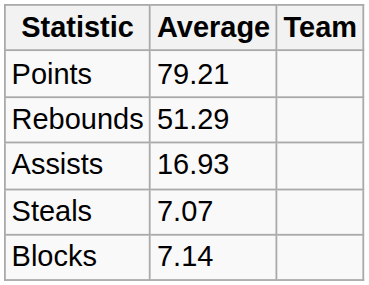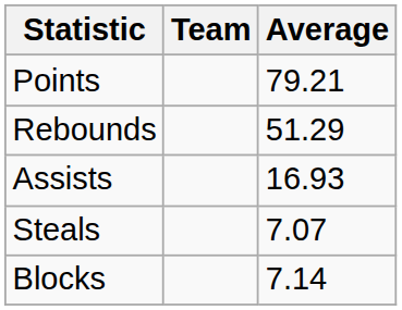 <table class=wikitable>
 <tr>
 <th>Statistic</th>
+<th>Team</th>
 <th>Average</th>
-<th>Team</th>
 </tr>
 <tr>
 <td>Points</td>
+<td></td>
 <td>79.21</td>
-<td></td>
 </tr>
 <tr>
 <td>Rebounds</td>
+<td></td>
 <td>51.29</td>
-<td></td>
 </tr>
 <tr>
 <td>Assists</td>
+<td></td>
 <td>16.93</td>
-<td></td>
 </tr>
 <tr>
 <td>Steals</td>
+<td></td>
 <td>7.07</td>
-<td></td>
 </tr>
 <tr>
 <td>Blocks</td>
+<td></td>
 <td>7.14</td>
-<td></td>
 </tr>
 </table>
